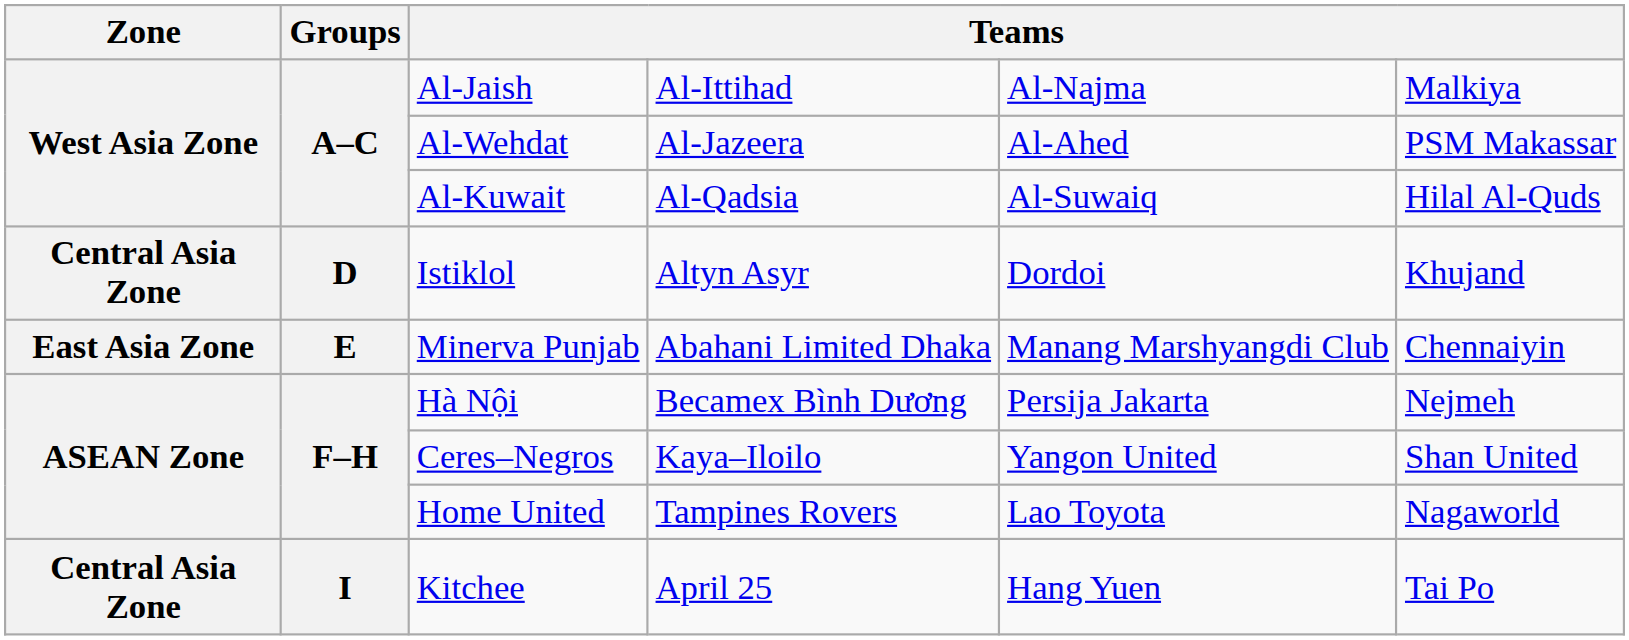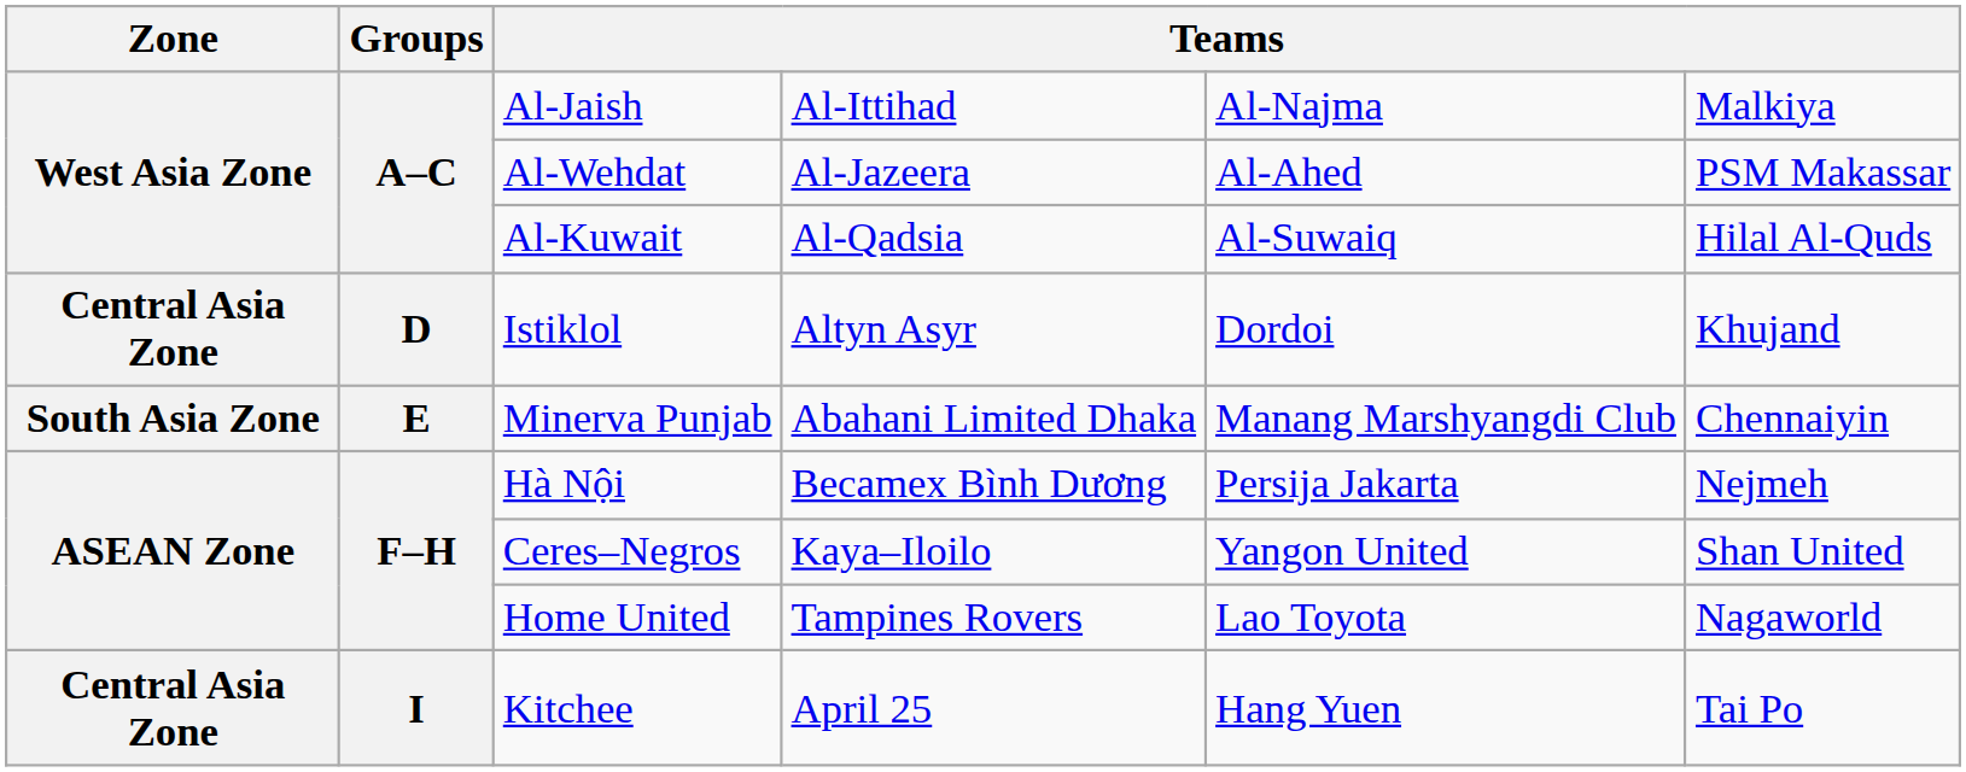 <table class="wikitable">
 <tr>
 <th width=120>Zone</th>
 <th>Groups</th>
 <th colspan=4>Teams</th>
 </tr>
 <tr>
 <th rowspan=3>West Asia Zone</th>
 <th rowspan=3>A–C</th>
 <td> <a href='#'>Al-Jaish</a></td>
 <td> <a href='#'>Al-Ittihad</a></td>
 <td> <a href='#'>Al-Najma</a></td>
 <td> <a href='#'>Malkiya</a></td>
 </tr>
 <tr>
 <td> <a href='#'>Al-Wehdat</a></td>
 <td> <a href='#'>Al-Jazeera</a></td>
 <td> <a href='#'>Al-Ahed</a></td>
 <td> <a href='#'>PSM Makassar</a></td>
 </tr>
 <tr>
 <td> <a href='#'>Al-Kuwait</a></td>
 <td> <a href='#'>Al-Qadsia</a></td>
 <td> <a href='#'>Al-Suwaiq</a></td>
 <td> <a href='#'>Hilal Al-Quds</a> </td>
 </tr>
 <tr>
 <th>Central Asia Zone</th>
 <th>D</th>
 <td> <a href='#'>Istiklol</a></td>
 <td> <a href='#'>Altyn Asyr</a></td>
 <td> <a href='#'>Dordoi</a></td>
 <td> <a href='#'>Khujand</a> </td>
 </tr>
 <tr>
-<th>East Asia Zone</th>
+<th>South Asia Zone</th>
 <th>E</th>
 <td> <a href='#'>Minerva Punjab</a></td>
 <td> <a href='#'>Abahani Limited Dhaka</a></td>
 <td> <a href='#'>Manang Marshyangdi Club</a></td>
 <td> <a href='#'>Chennaiyin</a> </td>
 </tr>
 <tr>
 <th rowspan=3>ASEAN Zone</th>
 <th rowspan=3>F–H</th>
 <td> <a href='#'>Hà Nội</a></td>
 <td> <a href='#'>Becamex Bình Dương</a></td>
 <td> <a href='#'>Persija Jakarta</a></td>
 <td> <a href='#'>Nejmeh</a></td>
 </tr>
 <tr>
 <td> <a href='#'>Ceres–Negros</a></td>
 <td> <a href='#'>Kaya–Iloilo</a></td>
 <td> <a href='#'>Yangon United</a></td>
 <td> <a href='#'>Shan United</a></td>
 </tr>
 <tr>
 <td> <a href='#'>Home United</a></td>
 <td> <a href='#'>Tampines Rovers</a></td>
 <td> <a href='#'>Lao Toyota</a></td>
 <td> <a href='#'>Nagaworld</a></td>
 </tr>
 <tr>
 <th>Central Asia Zone</th>
 <th>I</th>
 <td> <a href='#'>Kitchee</a></td>
 <td> <a href='#'>April 25</a></td>
 <td> <a href='#'>Hang Yuen</a></td>
 <td> <a href='#'>Tai Po</a> </td>
 </tr>
 </table>
